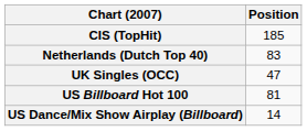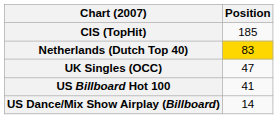 <table class="wikitable sortable plainrowheaders" style="text-align:center">
 <tr>
 <th scope="col">Chart (2007)</th>
 <th scope="col">Position</th>
 </tr>
 <tr>
 <th scope="row">CIS (TopHit)</th>
 <td>185</td>
 </tr>
 <tr>
 <th scope="row">Netherlands (Dutch Top 40)</th>
-<td>83</td>
+<td style="background: gold;">83</td>
 </tr>
 <tr>
 <th scope="row">UK Singles (OCC)</th>
 <td>47</td>
 </tr>
 <tr>
 <th scope="row">US <em>Billboard</em> Hot 100</th>
-<td>81</td>
+<td>41</td>
 </tr>
 <tr>
 <th scope="row">US Dance/Mix Show Airplay (<em>Billboard</em>)</th>
 <td>14</td>
 </tr>
 </table>
